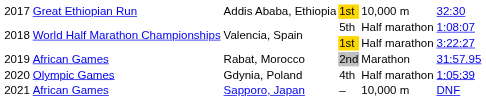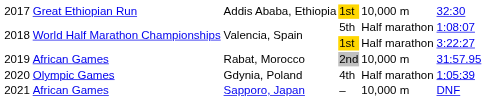 <table>
 <tr>
 <td>2017</td>
 <td><a href='#'>Great Ethiopian Run</a></td>
 <td>Addis Ababa, Ethiopia</td>
 <td bgcolor=gold>1st</td>
 <td>10,000 m</td>
 <td><a href='#'>32:30</a></td>
 </tr>
 <tr>
 <td rowspan=2>2018</td>
 <td rowspan=2><a href='#'>World Half Marathon Championships</a></td>
 <td rowspan=2>Valencia, Spain</td>
 <td>5th</td>
 <td>Half marathon</td>
 <td><a href='#'>1:08:07</a></td>
 </tr>
 <tr>
 <td bgcolor=gold>1st</td>
 <td>Half marathon</td>
 <td><a href='#'>3:22:27</a></td>
 </tr>
 <tr>
 <td>2019</td>
 <td><a href='#'>African Games</a></td>
 <td>Rabat, Morocco</td>
 <td bgcolor=silver>2nd</td>
-<td>Marathon</td>
+<td>10,000 m</td>
 <td><a href='#'>31:57.95</a></td>
 </tr>
 <tr>
 <td>2020</td>
 <td><a href='#'>Olympic Games</a></td>
 <td>Gdynia, Poland</td>
 <td>4th</td>
 <td>Half marathon</td>
 <td><a href='#'>1:05:39</a></td>
 </tr>
 <tr>
 <td>2021</td>
 <td><a href='#'>African Games</a></td>
 <td><a href='#'>Sapporo, Japan</a></td>
 <td>–</td>
 <td>10,000 m</td>
 <td><a href='#'>DNF</a></td>
 </tr>
 </table>
